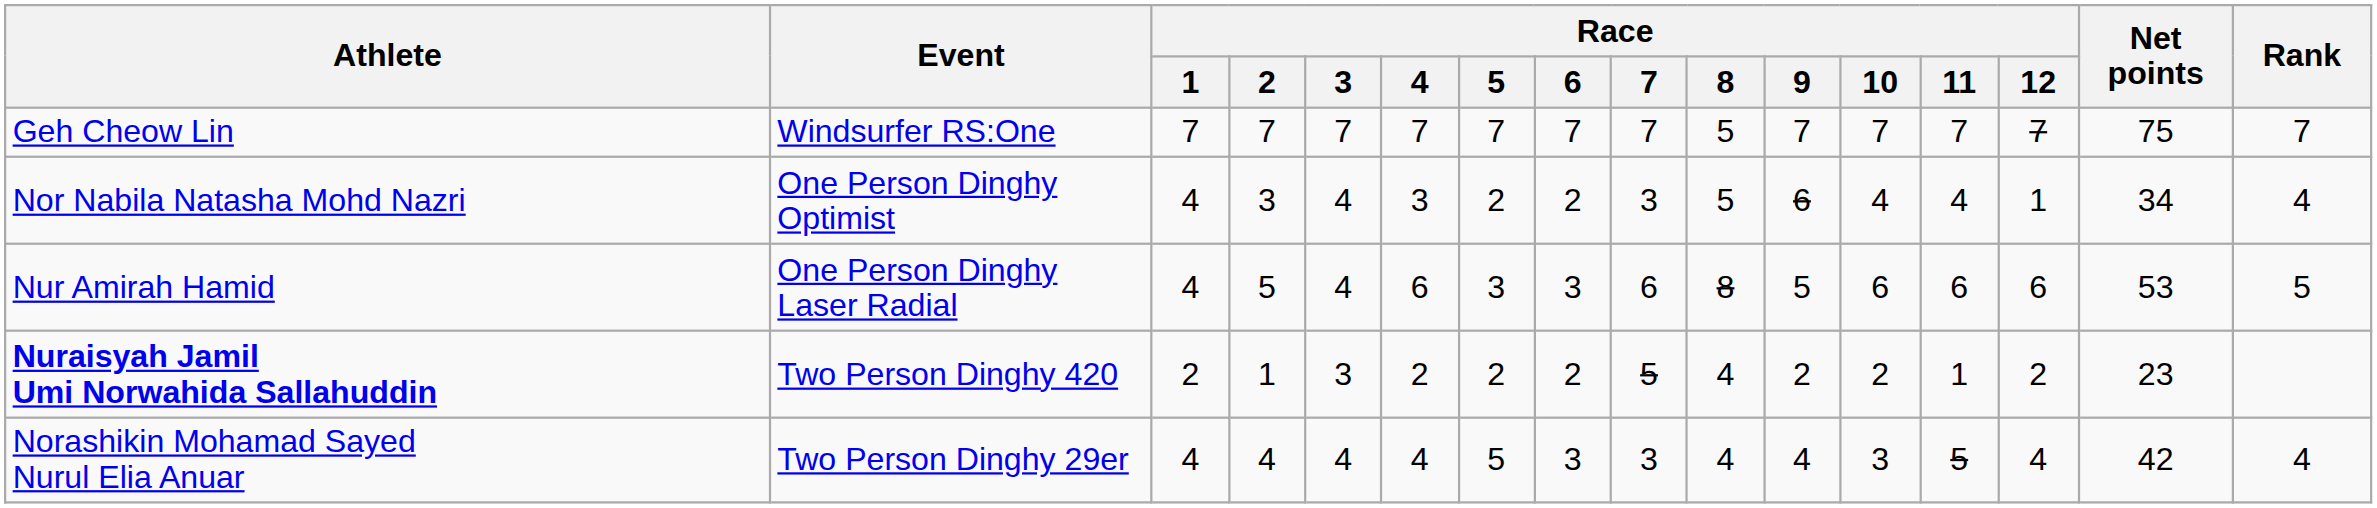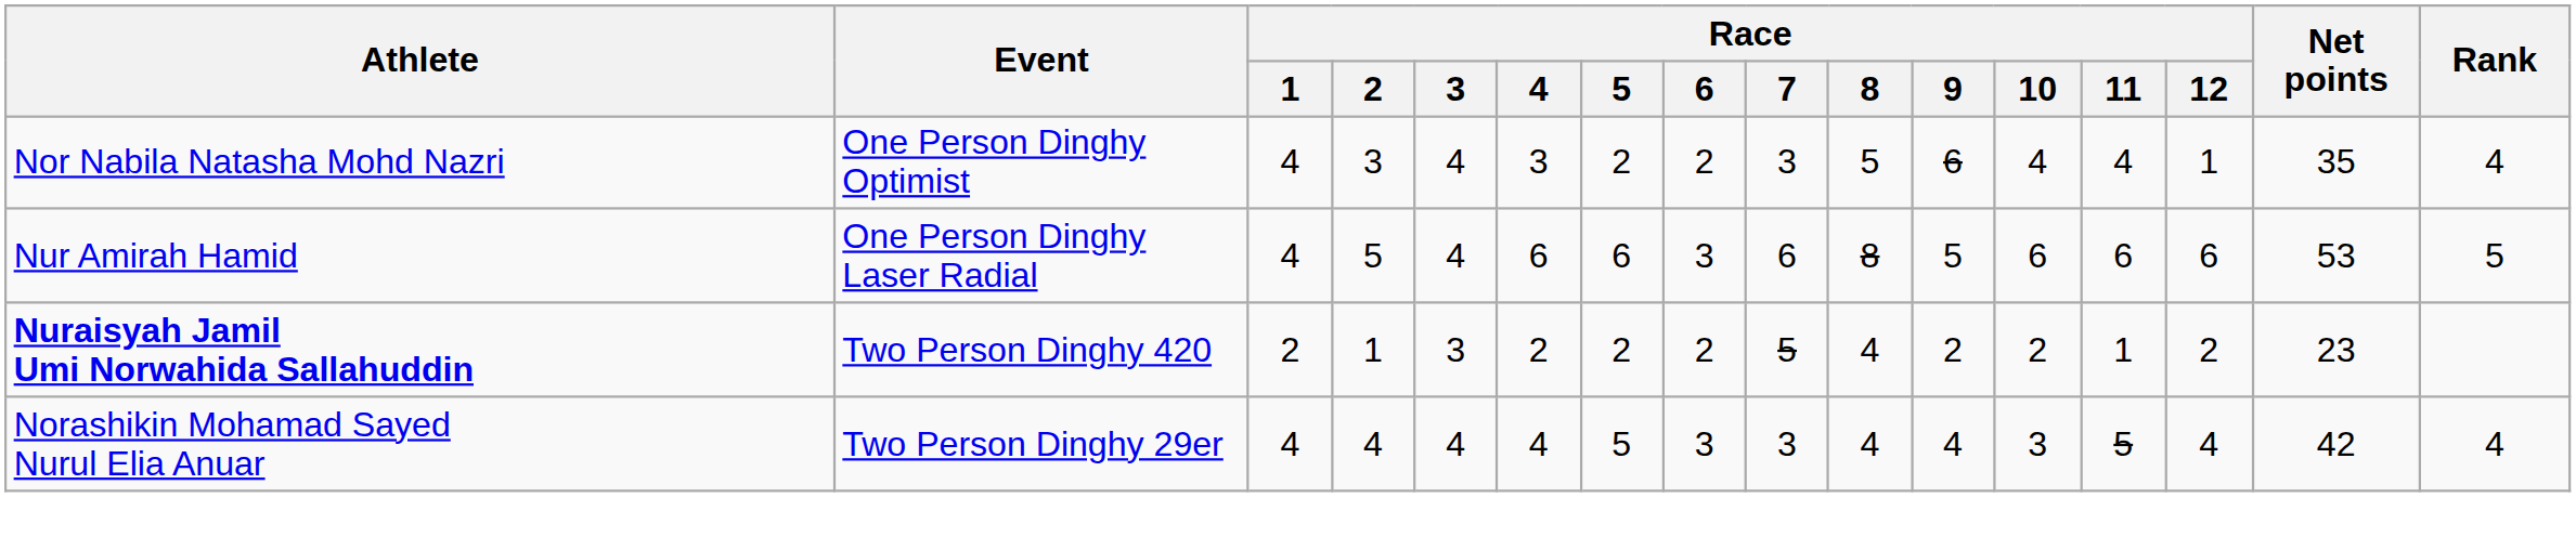 <table class="wikitable" width="84%" style="text-align:center; font-size:90%">
 <tr>
 <th rowspan="2" width="20%">Athlete</th>
 <th rowspan="2" width="10%">Event</th>
 <th colspan="12" width="48%">Race</th>
 <th rowspan="2" width="3%">Net points</th>
 <th rowspan="2" width="3%">Rank</th>
 </tr>
 <tr>
 <th width="2%">1</th>
 <th width="2%">2</th>
 <th width="2%">3</th>
 <th width="2%">4</th>
 <th width="2%">5</th>
 <th width="2%">6</th>
 <th width="2%">7</th>
 <th width="2%">8</th>
 <th width="2%">9</th>
 <th width="2%">10</th>
 <th width="2%">11</th>
 <th width="2%">12</th>
 </tr>
 <tr>
-<td align="left"><a href='#'>Geh Cheow Lin</a></td>
-<td align="left"><a href='#'>Windsurfer RS:One</a></td>
-<td>7</td>
-<td>7</td>
-<td>7</td>
-<td>7</td>
-<td>7</td>
-<td>7</td>
-<td>7</td>
-<td>5</td>
-<td>7</td>
-<td>7</td>
-<td>7</td>
-<td><s>7</s></td>
-<td>75</td>
-<td>7</td>
-</tr>
-<tr>
 <td align="left"><a href='#'>Nor Nabila Natasha Mohd Nazri</a></td>
 <td align="left"><a href='#'>One Person Dinghy Optimist</a></td>
 <td>4</td>
 <td>3</td>
 <td>4</td>
 <td>3</td>
 <td>2</td>
 <td>2</td>
 <td>3</td>
 <td>5</td>
 <td><s>6</s></td>
 <td>4</td>
 <td>4</td>
 <td>1</td>
-<td>34</td>
+<td>35</td>
 <td>4</td>
 </tr>
 <tr>
 <td align="left"><a href='#'>Nur Amirah Hamid</a></td>
 <td align="left"><a href='#'>One Person Dinghy Laser Radial</a></td>
 <td>4</td>
 <td>5</td>
 <td>4</td>
 <td>6</td>
-<td>3</td>
+<td>6</td>
 <td>3</td>
 <td>6</td>
 <td><s>8</s></td>
 <td>5</td>
 <td>6</td>
 <td>6</td>
 <td>6</td>
 <td>53</td>
 <td>5</td>
 </tr>
 <tr>
 <td align="left"><strong><a href='#'>Nuraisyah Jamil</a><br><a href='#'>Umi Norwahida Sallahuddin</a></strong></td>
 <td align="left"><a href='#'>Two Person Dinghy 420</a></td>
 <td>2</td>
 <td>1</td>
 <td>3</td>
 <td>2</td>
 <td>2</td>
 <td>2</td>
 <td><s>5</s></td>
 <td>4</td>
 <td>2</td>
 <td>2</td>
 <td>1</td>
 <td>2</td>
 <td>23</td>
 <td></td>
 </tr>
 <tr>
 <td align="left"><a href='#'>Norashikin Mohamad Sayed</a><br><a href='#'>Nurul Elia Anuar</a></td>
 <td align="left"><a href='#'>Two Person Dinghy 29er</a></td>
 <td>4</td>
 <td>4</td>
 <td>4</td>
 <td>4</td>
 <td>5</td>
 <td>3</td>
 <td>3</td>
 <td>4</td>
 <td>4</td>
 <td>3</td>
 <td><s>5</s></td>
 <td>4</td>
 <td>42</td>
 <td>4</td>
 </tr>
 </table>
